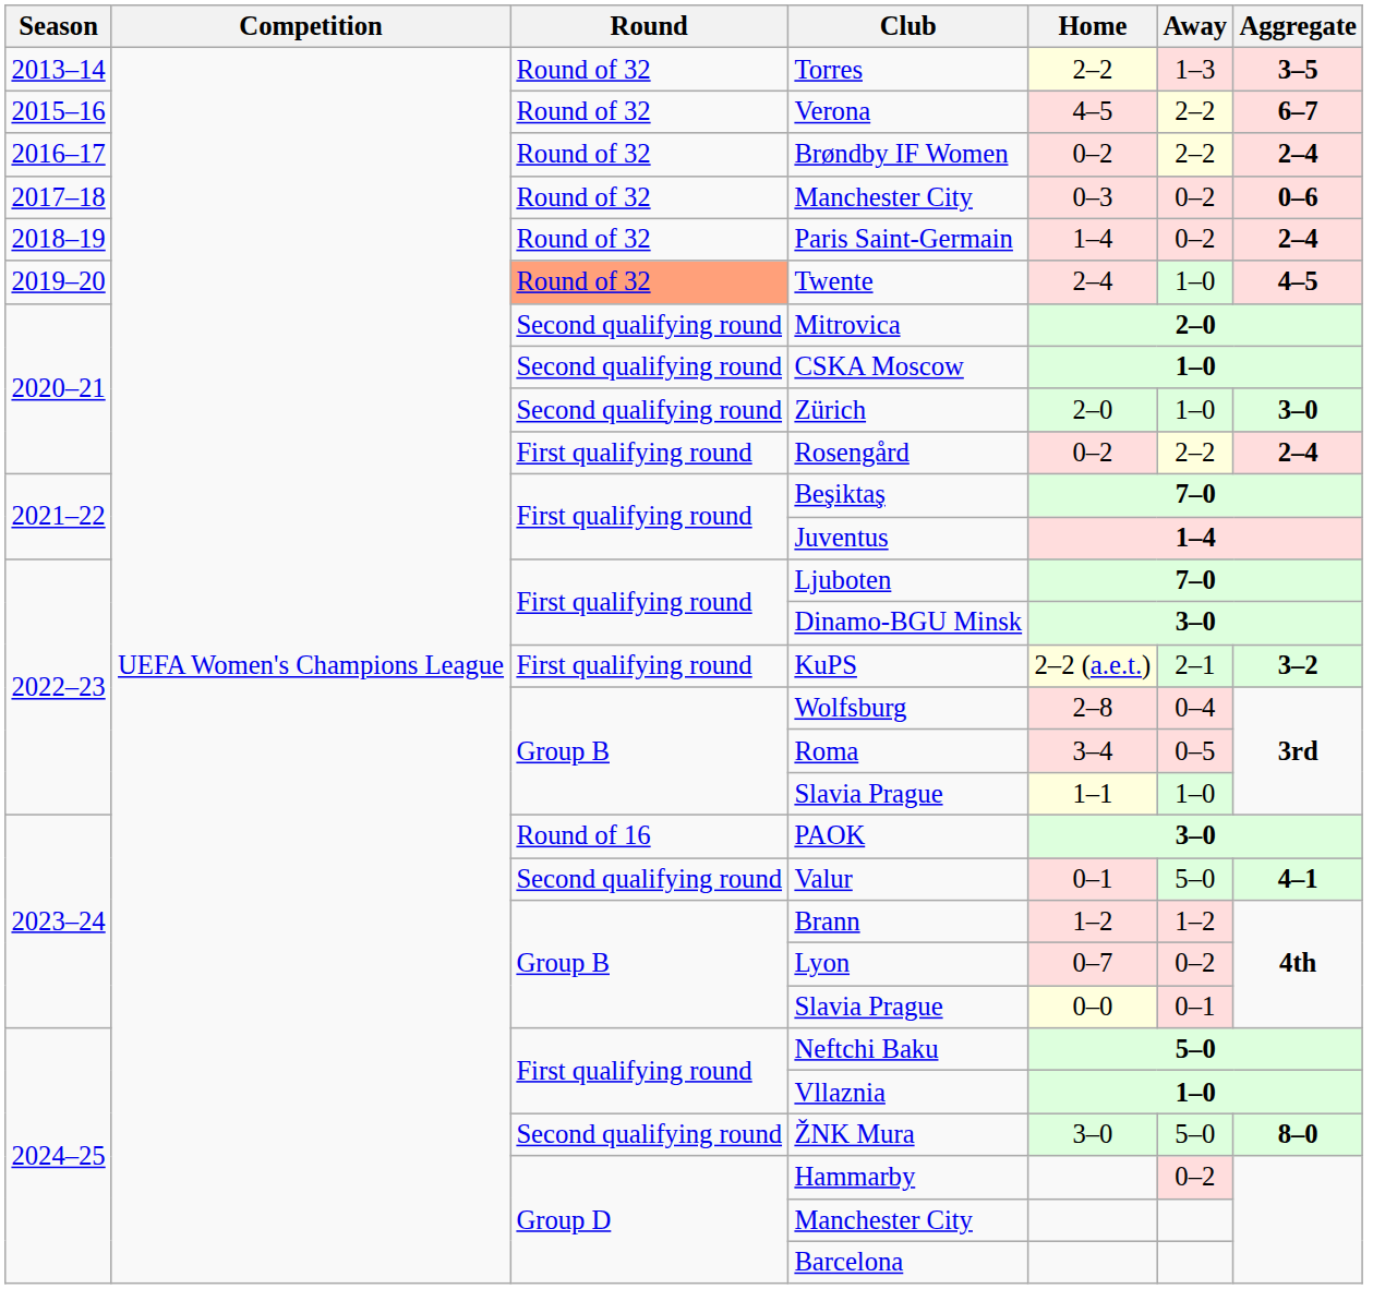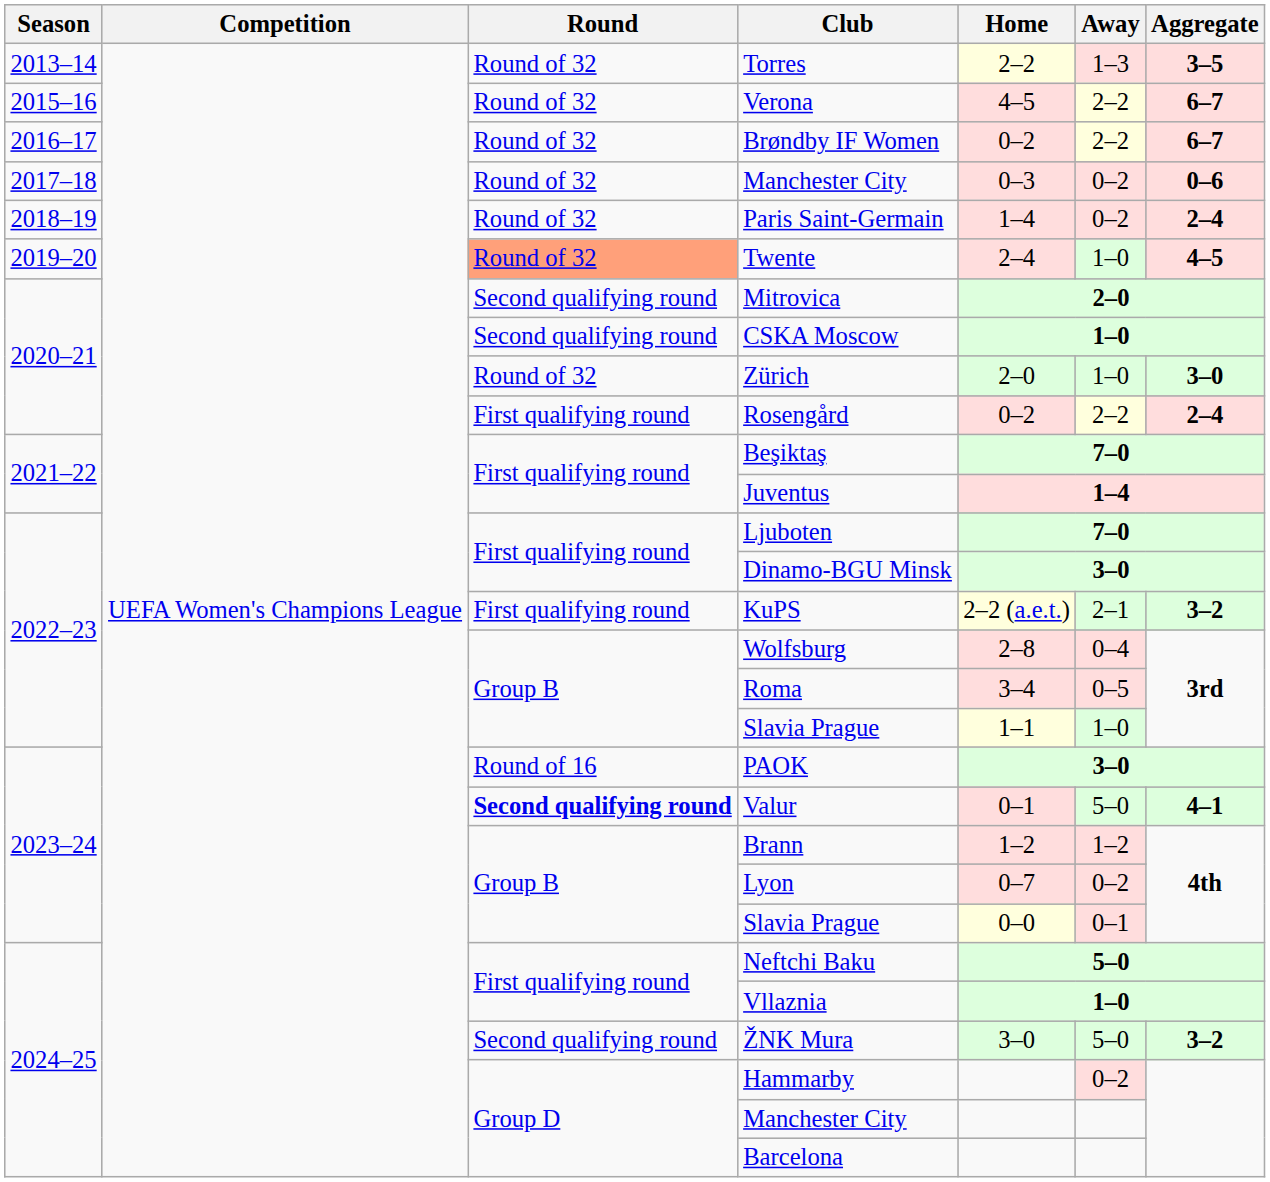 <table class="wikitable">
 <tr>
 <th>Season</th>
 <th>Competition</th>
 <th>Round</th>
 <th>Club</th>
 <th>Home</th>
 <th>Away</th>
 <th>Aggregate</th>
 </tr>
 <tr>
 <td rowspan=1><a href='#'>2013–14</a></td>
 <td rowspan=29><a href='#'>UEFA Women's Champions League</a></td>
 <td rowspan=1><a href='#'>Round of 32</a></td>
 <td> <a href='#'>Torres</a></td>
 <td style="text-align:center; background:#ffd;">2–2</td>
 <td style="text-align:center; background:#fdd;">1–3</td>
 <td style="text-align:center; background:#fdd;"><strong>3–5</strong></td>
 </tr>
 <tr>
 <td rowspan=1><a href='#'>2015–16</a></td>
 <td rowspan=1><a href='#'>Round of 32</a></td>
 <td> <a href='#'>Verona</a></td>
 <td style="text-align:center; background:#fdd;">4–5</td>
 <td style="text-align:center; background:#ffd;">2–2</td>
 <td style="text-align:center; background:#fdd;"><strong>6–7</strong></td>
 </tr>
 <tr>
 <td rowspan=1><a href='#'>2016–17</a></td>
 <td rowspan=1><a href='#'>Round of 32</a></td>
 <td> <a href='#'>Brøndby IF Women</a></td>
 <td style="text-align:center; background:#fdd;">0–2</td>
 <td style="text-align:center; background:#ffd;">2–2</td>
-<td style="text-align:center; background:#fdd;"><strong>2–4</strong></td>
+<td style="text-align:center; background:#fdd;"><strong>6–7</strong></td>
 </tr>
 <tr>
 <td rowspan=1><a href='#'>2017–18</a></td>
 <td rowspan=1><a href='#'>Round of 32</a></td>
 <td> <a href='#'>Manchester City</a></td>
 <td style="text-align:center; background:#fdd;">0–3</td>
 <td style="text-align:center; background:#fdd;">0–2</td>
 <td style="text-align:center; background:#fdd;"><strong>0–6</strong></td>
 </tr>
 <tr>
 <td rowspan=1><a href='#'>2018–19</a></td>
 <td rowspan=1><a href='#'>Round of 32</a></td>
 <td> <a href='#'>Paris Saint-Germain</a></td>
 <td style="text-align:center; background:#fdd;">1–4</td>
 <td style="text-align:center; background:#fdd;">0–2</td>
 <td style="text-align:center; background:#fdd;"><strong>2–4</strong></td>
 </tr>
 <tr>
 <td rowspan=1><a href='#'>2019–20</a></td>
 <td rowspan=1 style="background: lightsalmon;"><a href='#'>Round of 32</a></td>
 <td> <a href='#'>Twente</a></td>
 <td style="text-align:center; background:#fdd;">2–4</td>
 <td style="text-align:center; background:#dfd;">1–0</td>
 <td style="text-align:center; background:#fdd;"><strong>4–5</strong></td>
 </tr>
 <tr>
 <td rowspan=4><a href='#'>2020–21</a></td>
 <td><a href='#'>Second qualifying round</a></td>
 <td> <a href='#'>Mitrovica</a></td>
 <td colspan=3 style="text-align:center; background:#dfd;"><strong>2–0</strong></td>
 </tr>
 <tr>
 <td><a href='#'>Second qualifying round</a></td>
 <td> <a href='#'>CSKA Moscow</a></td>
 <td colspan=3 style="text-align:center; background:#dfd;"><strong>1–0</strong></td>
 </tr>
 <tr>
-<td><a href='#'>Second qualifying round</a></td>
+<td><a href='#'>Round of 32</a></td>
 <td> <a href='#'>Zürich</a></td>
 <td style="text-align:center; background:#dfd;">2–0</td>
 <td style="text-align:center; background:#dfd;">1–0</td>
 <td style="text-align:center; background:#dfd;"><strong>3–0</strong></td>
 </tr>
 <tr>
 <td><a href='#'>First qualifying round</a></td>
 <td> <a href='#'>Rosengård</a></td>
 <td style="text-align:center; background:#fdd;">0–2</td>
 <td style="text-align:center; background:#ffd;">2–2</td>
 <td style="text-align:center; background:#fdd;"><strong>2–4</strong></td>
 </tr>
 <tr>
 <td rowspan=2><a href='#'>2021–22</a></td>
 <td rowspan=2><a href='#'>First qualifying round</a></td>
 <td> <a href='#'>Beşiktaş</a></td>
 <td colspan=3 style="text-align:center; background:#dfd;"><strong>7–0</strong></td>
 </tr>
 <tr>
 <td> <a href='#'>Juventus</a></td>
 <td colspan=3 style="text-align:center; background:#fdd;"><strong>1–4</strong></td>
 </tr>
 <tr>
 <td rowspan=6><a href='#'>2022–23</a></td>
 <td rowspan=2><a href='#'>First qualifying round</a></td>
 <td> <a href='#'>Ljuboten</a></td>
 <td colspan=3 style="text-align:center; background:#dfd;"><strong>7–0</strong></td>
 </tr>
 <tr>
 <td> <a href='#'>Dinamo-BGU Minsk</a></td>
 <td colspan=3 style="text-align:center; background:#dfd;"><strong>3–0</strong></td>
 </tr>
 <tr>
 <td><a href='#'>First qualifying round</a></td>
 <td> <a href='#'>KuPS</a></td>
 <td style="text-align:center; background:#ffd;">2–2 (<a href='#'>a.e.t.</a>)</td>
 <td style="text-align:center; background:#dfd;">2–1</td>
 <td style="text-align:center; background:#dfd;"><strong>3–2</strong></td>
 </tr>
 <tr>
 <td rowspan=3><a href='#'>Group B</a></td>
 <td> <a href='#'>Wolfsburg</a></td>
 <td style="text-align:center; background:#fdd;">2–8</td>
 <td style="text-align:center; background:#fdd;">0–4</td>
 <td rowspan=3 style="text-align:center;"><strong>3rd</strong></td>
 </tr>
 <tr>
 <td> <a href='#'>Roma</a></td>
 <td style="text-align:center; background:#fdd;">3–4</td>
 <td style="text-align:center; background:#fdd;">0–5</td>
 </tr>
 <tr>
 <td> <a href='#'>Slavia Prague</a></td>
 <td style="text-align:center; background:#ffd;">1–1</td>
 <td style="text-align:center; background:#dfd;">1–0</td>
 </tr>
 <tr>
 <td rowspan=5><a href='#'>2023–24</a></td>
 <td><a href='#'>Round of 16</a></td>
 <td> <a href='#'>PAOK</a></td>
 <td colspan=3 style="text-align:center; background:#dfd;"><strong>3–0</strong></td>
 </tr>
 <tr>
-<td><a href='#'>Second qualifying round</a></td>
+<td><strong><a href='#'>Second qualifying round</a></strong></td>
 <td> <a href='#'>Valur</a></td>
 <td style="text-align:center; background:#fdd;">0–1</td>
 <td style="text-align:center; background:#dfd;">5–0</td>
 <td style="text-align:center; background:#dfd;"><strong>4–1</strong></td>
 </tr>
 <tr>
 <td rowspan=3><a href='#'>Group B</a></td>
 <td> <a href='#'>Brann</a></td>
 <td style="text-align:center; background:#fdd;">1–2</td>
 <td style="text-align:center; background:#fdd;">1–2</td>
 <td rowspan=3 style="text-align:center;"><strong>4th</strong></td>
 </tr>
 <tr>
 <td> <a href='#'>Lyon</a></td>
 <td style="text-align:center; background:#fdd;">0–7</td>
 <td style="text-align:center; background:#fdd;">0–2</td>
 </tr>
 <tr>
 <td> <a href='#'>Slavia Prague</a></td>
 <td style="text-align:center; background:#ffd;">0–0</td>
 <td style="text-align:center; background:#fdd;">0–1</td>
 </tr>
 <tr>
 <td rowspan=6><a href='#'>2024–25</a></td>
 <td rowspan=2><a href='#'>First qualifying round</a></td>
 <td> <a href='#'>Neftchi Baku</a></td>
 <td colspan=3 style="text-align:center; background:#dfd;"><strong>5–0</strong></td>
 </tr>
 <tr>
 <td> <a href='#'>Vllaznia</a></td>
 <td colspan=3 style="text-align:center; background:#dfd;"><strong>1–0</strong></td>
 </tr>
 <tr>
 <td><a href='#'>Second qualifying round</a></td>
 <td> <a href='#'>ŽNK Mura</a></td>
 <td style="text-align:center; background:#dfd;">3–0</td>
 <td style="text-align:center; background:#dfd;">5–0</td>
-<td style="text-align:center; background:#dfd;"><strong>8–0</strong></td>
+<td style="text-align:center; background:#dfd;"><strong>3–2</strong></td>
 </tr>
 <tr>
 <td rowspan=3><a href='#'>Group D</a></td>
 <td> <a href='#'>Hammarby</a></td>
 <td></td>
 <td style="text-align:center; background:#fdd;">0–2</td>
 <td rowspan=3 style="text-align:center;"></td>
 </tr>
 <tr>
 <td> <a href='#'>Manchester City</a></td>
 <td></td>
 <td></td>
 </tr>
 <tr>
 <td> <a href='#'>Barcelona</a></td>
 <td></td>
 <td></td>
 </tr>
 </table>
